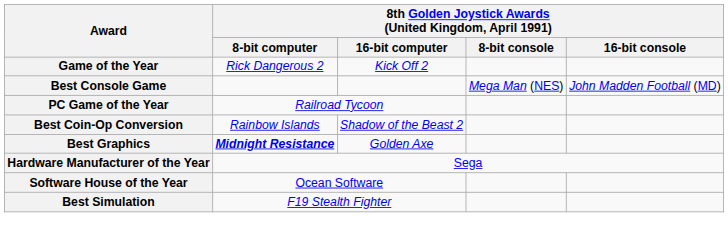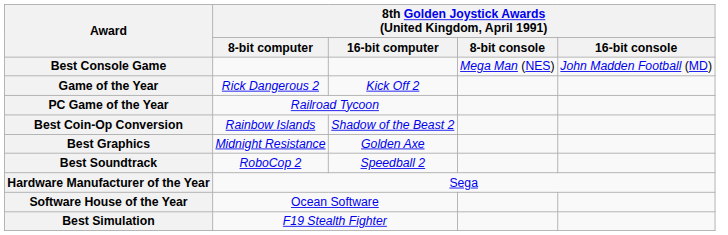 <table class="wikitable" style="text-align:center; font-size:90%">
 <tr>
 <th rowspan="2">Award</th>
 <th colspan="4">8th <a href='#'>Golden Joystick Awards</a> <br> (United Kingdom, April 1991)</th>
 </tr>
 <tr>
 <th>8-bit computer</th>
 <th>16-bit computer</th>
 <th>8-bit console</th>
 <th>16-bit console</th>
 </tr>
 <tr>
+<th>Best Console Game</th>
+<td></td>
+<td></td>
+<td><em><a href='#'>Mega Man</a></em> (<a href='#'>NES</a>)</td>
+<td><em><a href='#'>John Madden Football</a></em> (<a href='#'>MD</a>)</td>
+</tr>
+<tr>
 <th>Game of the Year</th>
 <td><em><a href='#'>Rick Dangerous 2</a></em></td>
 <td><em><a href='#'>Kick Off 2</a></em></td>
 <td></td>
 <td></td>
-</tr>
-<tr>
-<th>Best Console Game</th>
-<td></td>
-<td></td>
-<td><em><a href='#'>Mega Man</a></em> (<a href='#'>NES</a>)</td>
-<td><em><a href='#'>John Madden Football</a></em> (<a href='#'>MD</a>)</td>
 </tr>
 <tr>
 <th>PC Game of the Year</th>
 <td colspan="2"><em><a href='#'>Railroad Tycoon</a></em></td>
 <td></td>
 <td></td>
 </tr>
 <tr>
 <th>Best Coin-Op Conversion</th>
 <td><em><a href='#'>Rainbow Islands</a></em></td>
 <td><em><a href='#'>Shadow of the Beast 2</a></em></td>
 <td></td>
 <td></td>
 </tr>
 <tr>
 <th>Best Graphics</th>
-<td><strong><em><a href='#'>Midnight Resistance</a></em></strong></td>
+<td><em><a href='#'>Midnight Resistance</a></em></td>
 <td><em><a href='#'>Golden Axe</a></em></td>
+<td></td>
+<td></td>
+</tr>
+<tr>
+<th>Best Soundtrack</th>
+<td><em><a href='#'>RoboCop 2</a></em></td>
+<td><em><a href='#'>Speedball 2</a></em></td>
 <td></td>
 <td></td>
 </tr>
 <tr>
 <th>Hardware Manufacturer of the Year</th>
 <td colspan="4"><a href='#'>Sega</a></td>
 </tr>
 <tr>
 <th>Software House of the Year</th>
 <td colspan="2"><a href='#'>Ocean Software</a></td>
 <td></td>
 <td></td>
 </tr>
 <tr>
 <th>Best Simulation</th>
 <td colspan="2"><em><a href='#'>F19 Stealth Fighter</a></em></td>
 <td></td>
 <td></td>
 </tr>
 </table>
